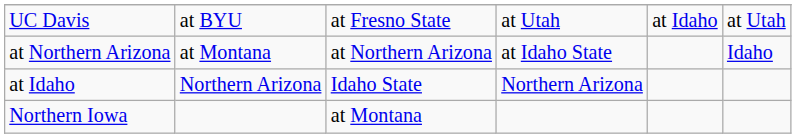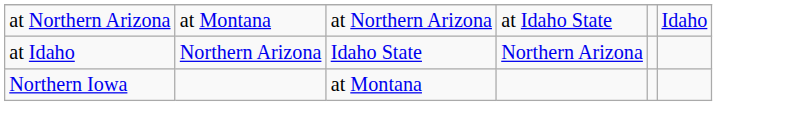 <table class="wikitable">
 <tr>
-</tr>
-<tr>
-<td><a href='#'>UC Davis</a></td>
-<td>at <a href='#'>BYU</a></td>
-<td>at <a href='#'>Fresno State</a></td>
-<td>at <a href='#'>Utah</a></td>
-<td>at <a href='#'>Idaho</a></td>
-<td>at <a href='#'>Utah</a></td>
 </tr>
 <tr>
 <td>at <a href='#'>Northern Arizona</a></td>
 <td>at <a href='#'>Montana</a></td>
 <td>at <a href='#'>Northern Arizona</a></td>
 <td>at <a href='#'>Idaho State</a></td>
 <td></td>
 <td><a href='#'>Idaho</a></td>
 </tr>
 <tr>
 <td>at <a href='#'>Idaho</a></td>
 <td><a href='#'>Northern Arizona</a></td>
 <td><a href='#'>Idaho State</a></td>
 <td><a href='#'>Northern Arizona</a></td>
 <td></td>
 <td></td>
 </tr>
 <tr>
 <td><a href='#'>Northern Iowa</a></td>
 <td></td>
 <td>at <a href='#'>Montana</a></td>
 <td></td>
 <td></td>
 <td></td>
 </tr>
 </table>
